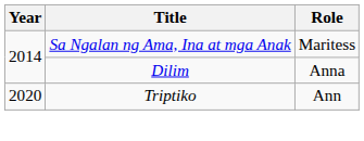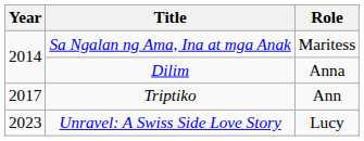 <table class="wikitable sortable">
 <tr>
 <th>Year</th>
 <th>Title</th>
 <th>Role</th>
 </tr>
 <tr>
 <td align="center" rowspan="2">2014</td>
 <td align="center"><em><a href='#'>Sa Ngalan ng Ama, Ina at mga Anak</a></em></td>
 <td align="center">Maritess</td>
 </tr>
 <tr>
 <td align="center"><em><a href='#'>Dilim</a></em></td>
 <td align="center">Anna</td>
 </tr>
 <tr>
-<td align="center">2020</td>
+<td align="center">2017</td>
 <td align="center"><em>Triptiko</em></td>
 <td align="center">Ann</td>
 </tr>
+<tr>
+<td align="center">2023</td>
+<td align="center"><em><a href='#'>Unravel: A Swiss Side Love Story</a></em></td>
+<td align="center">Lucy</td>
+</tr>
 </table>
